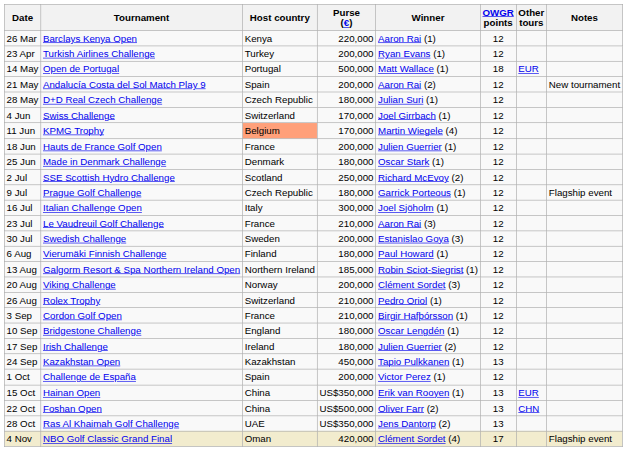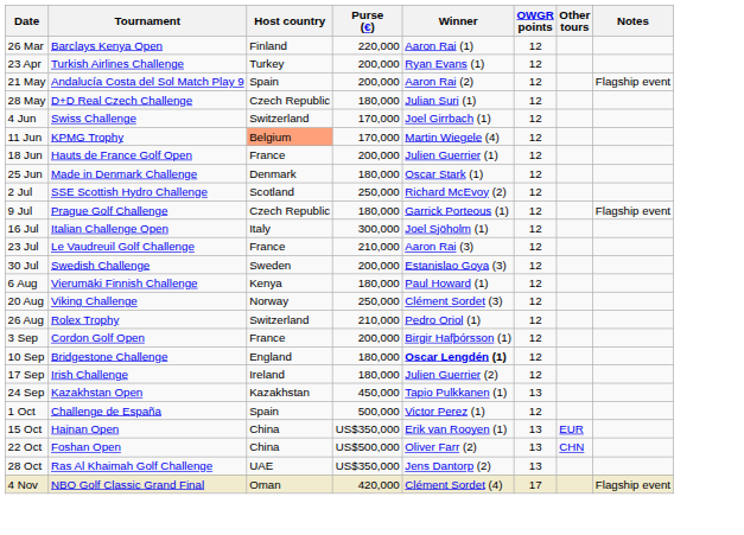 <table class="wikitable" style="font-size:95%">
 <tr>
 <th>Date</th>
 <th>Tournament</th>
 <th>Host country</th>
 <th>Purse<br>(<a href='#'>€</a>)</th>
 <th>Winner</th>
 <th><a href='#'>OWGR</a><br>points</th>
 <th>Other<br>tours</th>
 <th>Notes</th>
 </tr>
 <tr>
 <td>26 Mar</td>
 <td><a href='#'>Barclays Kenya Open</a></td>
-<td>Kenya</td>
+<td>Finland</td>
 <td align=right>220,000</td>
 <td> <a href='#'>Aaron Rai</a> (1)</td>
 <td align=center>12</td>
 <td></td>
 <td></td>
 </tr>
 <tr>
 <td>23 Apr</td>
 <td><a href='#'>Turkish Airlines Challenge</a></td>
 <td>Turkey</td>
 <td align=right>200,000</td>
 <td> <a href='#'>Ryan Evans</a> (1)</td>
 <td align=center>12</td>
 <td></td>
 <td></td>
 </tr>
 <tr>
-<td>14 May</td>
-<td><a href='#'>Open de Portugal</a></td>
-<td>Portugal</td>
-<td align=right>500,000</td>
-<td> <a href='#'>Matt Wallace</a> (1)</td>
-<td align=center>18</td>
-<td><a href='#'>EUR</a></td>
-<td></td>
-</tr>
-<tr>
 <td>21 May</td>
 <td><a href='#'>Andalucía Costa del Sol Match Play 9</a></td>
 <td>Spain</td>
 <td align=right>200,000</td>
 <td> <a href='#'>Aaron Rai</a> (2)</td>
 <td align=center>12</td>
 <td></td>
-<td>New tournament</td>
+<td>Flagship event</td>
 </tr>
 <tr>
 <td>28 May</td>
 <td><a href='#'>D+D Real Czech Challenge</a></td>
 <td>Czech Republic</td>
 <td align=right>180,000</td>
 <td> <a href='#'>Julian Suri</a> (1)</td>
 <td align=center>12</td>
 <td></td>
 <td></td>
 </tr>
 <tr>
 <td>4 Jun</td>
 <td><a href='#'>Swiss Challenge</a></td>
 <td>Switzerland</td>
 <td align=right>170,000</td>
 <td> <a href='#'>Joel Girrbach</a> (1)</td>
 <td align=center>12</td>
 <td></td>
 <td></td>
 </tr>
 <tr>
 <td>11 Jun</td>
 <td><a href='#'>KPMG Trophy</a></td>
 <td style="background: lightsalmon;">Belgium</td>
 <td align=right>170,000</td>
 <td> <a href='#'>Martin Wiegele</a> (4)</td>
 <td align=center>12</td>
 <td></td>
 <td></td>
 </tr>
 <tr>
 <td>18 Jun</td>
 <td><a href='#'>Hauts de France Golf Open</a></td>
 <td>France</td>
 <td align=right>200,000</td>
 <td> <a href='#'>Julien Guerrier</a> (1)</td>
 <td align=center>12</td>
 <td></td>
 <td></td>
 </tr>
 <tr>
 <td>25 Jun</td>
 <td><a href='#'>Made in Denmark Challenge</a></td>
 <td>Denmark</td>
 <td align=right>180,000</td>
 <td> <a href='#'>Oscar Stark</a> (1)</td>
 <td align=center>12</td>
 <td></td>
 <td></td>
 </tr>
 <tr>
 <td>2 Jul</td>
 <td><a href='#'>SSE Scottish Hydro Challenge</a></td>
 <td>Scotland</td>
 <td align=right>250,000</td>
 <td> <a href='#'>Richard McEvoy</a> (2)</td>
 <td align=center>12</td>
 <td></td>
 <td></td>
 </tr>
 <tr>
 <td>9 Jul</td>
 <td><a href='#'>Prague Golf Challenge</a></td>
 <td>Czech Republic</td>
 <td align=right>180,000</td>
 <td> <a href='#'>Garrick Porteous</a> (1)</td>
 <td align=center>12</td>
 <td></td>
 <td>Flagship event</td>
 </tr>
 <tr>
 <td>16 Jul</td>
 <td><a href='#'>Italian Challenge Open</a></td>
 <td>Italy</td>
 <td align=right>300,000</td>
 <td> <a href='#'>Joel Sjöholm</a> (1)</td>
 <td align=center>12</td>
 <td></td>
 <td></td>
 </tr>
 <tr>
 <td>23 Jul</td>
 <td><a href='#'>Le Vaudreuil Golf Challenge</a></td>
 <td>France</td>
 <td align=right>210,000</td>
 <td> <a href='#'>Aaron Rai</a> (3)</td>
 <td align=center>12</td>
 <td></td>
 <td></td>
 </tr>
 <tr>
 <td>30 Jul</td>
 <td><a href='#'>Swedish Challenge</a></td>
 <td>Sweden</td>
 <td align=right>200,000</td>
 <td> <a href='#'>Estanislao Goya</a> (3)</td>
 <td align=center>12</td>
 <td></td>
 <td></td>
 </tr>
 <tr>
 <td>6 Aug</td>
 <td><a href='#'>Vierumäki Finnish Challenge</a></td>
-<td>Finland</td>
+<td>Kenya</td>
 <td align=right>180,000</td>
 <td> <a href='#'>Paul Howard</a> (1)</td>
-<td align=center>12</td>
-<td></td>
-<td></td>
-</tr>
-<tr>
-<td>13 Aug</td>
-<td><a href='#'>Galgorm Resort & Spa Northern Ireland Open</a></td>
-<td>Northern Ireland</td>
-<td align=right>185,000</td>
-<td> <a href='#'>Robin Sciot-Siegrist</a> (1)</td>
 <td align=center>12</td>
 <td></td>
 <td></td>
 </tr>
 <tr>
 <td>20 Aug</td>
 <td><a href='#'>Viking Challenge</a></td>
 <td>Norway</td>
-<td align=right>200,000</td>
+<td align=right>250,000</td>
 <td> <a href='#'>Clément Sordet</a> (3)</td>
 <td align=center>12</td>
 <td></td>
 <td></td>
 </tr>
 <tr>
 <td>26 Aug</td>
 <td><a href='#'>Rolex Trophy</a></td>
 <td>Switzerland</td>
 <td align=right>210,000</td>
 <td> <a href='#'>Pedro Oriol</a> (1)</td>
 <td align=center>12</td>
 <td></td>
 <td></td>
 </tr>
 <tr>
 <td>3 Sep</td>
 <td><a href='#'>Cordon Golf Open</a></td>
 <td>France</td>
-<td align=right>210,000</td>
+<td align=right>200,000</td>
 <td> <a href='#'>Birgir Hafþórsson</a> (1)</td>
 <td align=center>12</td>
 <td></td>
 <td></td>
 </tr>
 <tr>
 <td>10 Sep</td>
 <td><a href='#'>Bridgestone Challenge</a></td>
 <td>England</td>
 <td align=right>180,000</td>
-<td> <a href='#'>Oscar Lengdén</a> (1)</td>
+<td><strong> <a href='#'>Oscar Lengdén</a> (1)</strong></td>
 <td align=center>12</td>
 <td></td>
 <td></td>
 </tr>
 <tr>
 <td>17 Sep</td>
 <td><a href='#'>Irish Challenge</a></td>
 <td>Ireland</td>
 <td align=right>180,000</td>
 <td> <a href='#'>Julien Guerrier</a> (2)</td>
 <td align=center>12</td>
 <td></td>
 <td></td>
 </tr>
 <tr>
 <td>24 Sep</td>
 <td><a href='#'>Kazakhstan Open</a></td>
 <td>Kazakhstan</td>
 <td align=right>450,000</td>
 <td> <a href='#'>Tapio Pulkkanen</a> (1)</td>
 <td align=center>13</td>
 <td></td>
 <td></td>
 </tr>
 <tr>
 <td>1 Oct</td>
 <td><a href='#'>Challenge de España</a></td>
 <td>Spain</td>
-<td align=right>200,000</td>
+<td align=right>500,000</td>
 <td> <a href='#'>Victor Perez</a> (1)</td>
 <td align=center>12</td>
 <td></td>
 <td></td>
 </tr>
 <tr>
 <td>15 Oct</td>
 <td><a href='#'>Hainan Open</a></td>
 <td>China</td>
 <td align=right>US$350,000</td>
 <td> <a href='#'>Erik van Rooyen</a> (1)</td>
 <td align=center>13</td>
 <td><a href='#'>EUR</a></td>
 <td></td>
 </tr>
 <tr>
 <td>22 Oct</td>
 <td><a href='#'>Foshan Open</a></td>
 <td>China</td>
 <td align=right>US$500,000</td>
 <td> <a href='#'>Oliver Farr</a> (2)</td>
 <td align=center>13</td>
 <td><a href='#'>CHN</a></td>
 <td></td>
 </tr>
 <tr>
 <td>28 Oct</td>
 <td><a href='#'>Ras Al Khaimah Golf Challenge</a></td>
 <td>UAE</td>
 <td align=right>US$350,000</td>
 <td> <a href='#'>Jens Dantorp</a> (2)</td>
 <td align=center>13</td>
 <td></td>
 <td></td>
 </tr>
 <tr style="background:#f2ecce;">
 <td>4 Nov</td>
 <td><a href='#'>NBO Golf Classic Grand Final</a></td>
 <td>Oman</td>
 <td align=right>420,000</td>
 <td> <a href='#'>Clément Sordet</a> (4)</td>
 <td align=center>17</td>
 <td></td>
 <td>Flagship event</td>
 </tr>
 </table>
